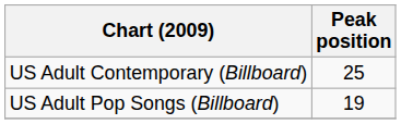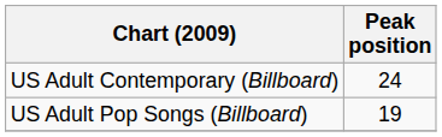 <table class="wikitable">
 <tr>
 <th>Chart (2009)</th>
 <th>Peak<br>position</th>
 </tr>
 <tr>
 <td>US Adult Contemporary (<em>Billboard</em>)</td>
-<td align="center">25</td>
+<td align="center">24</td>
 </tr>
 <tr>
 <td>US Adult Pop Songs (<em>Billboard</em>)</td>
 <td align="center">19</td>
 </tr>
 <tr>
 </tr>
 </table>
